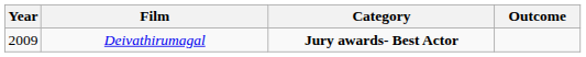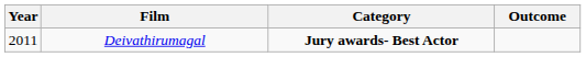 <table class="wikitable" style="width:100%;">
 <tr>
 <th width=5%>Year</th>
 <th width=40%>Film</th>
 <th style="width:40%;">Category</th>
 <th style="width:15%;">Outcome</th>
 </tr>
 <tr>
-<td style="text-align:center;">2009</td>
+<td style="text-align:center;">2011</td>
 <td style="text-align:center;"><em><a href='#'>Deivathirumagal</a></em></td>
 <td style="text-align:center;"><strong>Jury awards- Best Actor</strong></td>
 <td></td>
 </tr>
 </table>
